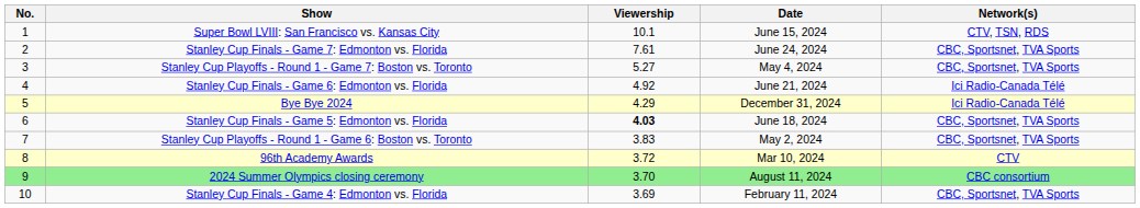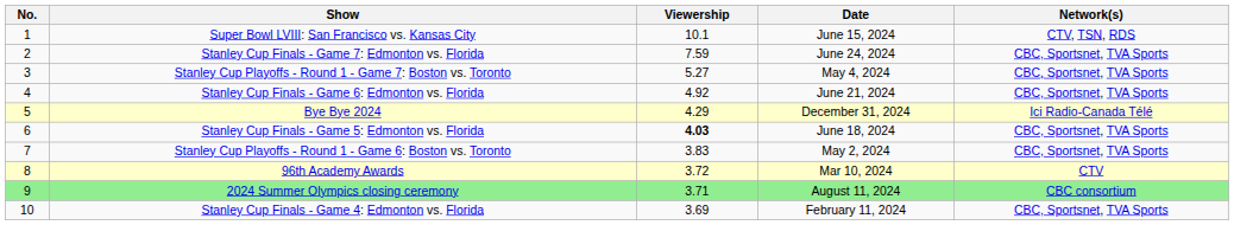 <table class="wikitable sortable" style="width:100%; text-align:center;">
 <tr>
 <th><abbr>No.</abbr></th>
 <th>Show</th>
 <th>Viewership<br></th>
 <th>Date</th>
 <th>Network(s)</th>
 </tr>
 <tr>
 <td>1</td>
 <td><a href='#'>Super Bowl LVIII</a>: <a href='#'>San Francisco</a> vs. <a href='#'>Kansas City</a></td>
 <td>10.1</td>
 <td>June 15, 2024</td>
 <td><a href='#'>CTV</a>, <a href='#'>TSN</a>, <a href='#'>RDS</a></td>
 </tr>
 <tr>
 <td>2</td>
 <td><a href='#'>Stanley Cup Finals - Game 7</a>: <a href='#'>Edmonton</a> vs. <a href='#'>Florida</a></td>
-<td>7.61</td>
+<td>7.59</td>
 <td>June 24, 2024</td>
 <td><a href='#'>CBC, Sportsnet</a>, <a href='#'>TVA Sports</a></td>
 </tr>
 <tr>
 <td>3</td>
 <td><a href='#'>Stanley Cup Playoffs - Round 1 - Game 7</a>: <a href='#'>Boston</a> vs. <a href='#'>Toronto</a></td>
 <td>5.27</td>
 <td>May 4, 2024</td>
 <td><a href='#'>CBC, Sportsnet</a>, <a href='#'>TVA Sports</a></td>
 </tr>
 <tr>
 <td>4</td>
 <td><a href='#'>Stanley Cup Finals - Game 6</a>: <a href='#'>Edmonton</a> vs. <a href='#'>Florida</a></td>
 <td>4.92</td>
 <td>June 21, 2024</td>
-<td><a href='#'>Ici Radio-Canada Télé</a></td>
+<td><a href='#'>CBC, Sportsnet</a>, <a href='#'>TVA Sports</a></td>
 </tr>
 <tr style="background:#ffc;">
 <td>5</td>
 <td><a href='#'>Bye Bye 2024</a></td>
 <td>4.29</td>
 <td>December 31, 2024</td>
 <td><a href='#'>Ici Radio-Canada Télé</a></td>
 </tr>
 <tr>
 <td>6</td>
 <td><a href='#'>Stanley Cup Finals - Game 5</a>: <a href='#'>Edmonton</a> vs. <a href='#'>Florida</a></td>
 <td><strong>4.03</strong></td>
 <td>June 18, 2024</td>
 <td><a href='#'>CBC, Sportsnet</a>, <a href='#'>TVA Sports</a></td>
 </tr>
 <tr>
 <td>7</td>
 <td><a href='#'>Stanley Cup Playoffs - Round 1 - Game 6</a>: <a href='#'>Boston</a> vs. <a href='#'>Toronto</a></td>
 <td>3.83</td>
 <td>May 2, 2024</td>
 <td><a href='#'>CBC, Sportsnet</a>, <a href='#'>TVA Sports</a></td>
 </tr>
 <tr style="background:#ffc;">
 <td>8</td>
 <td><a href='#'>96th Academy Awards</a></td>
 <td>3.72</td>
 <td>Mar 10, 2024</td>
 <td><a href='#'>CTV</a></td>
 </tr>
 <tr style="background:lightgreen;">
 <td>9</td>
 <td><a href='#'>2024 Summer Olympics closing ceremony</a></td>
-<td>3.70</td>
+<td>3.71</td>
 <td>August 11, 2024</td>
 <td><a href='#'>CBC consortium</a></td>
 </tr>
 <tr>
 <td>10</td>
 <td><a href='#'>Stanley Cup Finals - Game 4</a>: <a href='#'>Edmonton</a> vs. <a href='#'>Florida</a></td>
 <td>3.69</td>
 <td>February 11, 2024</td>
 <td><a href='#'>CBC, Sportsnet</a>, <a href='#'>TVA Sports</a></td>
 </tr>
 </table>
